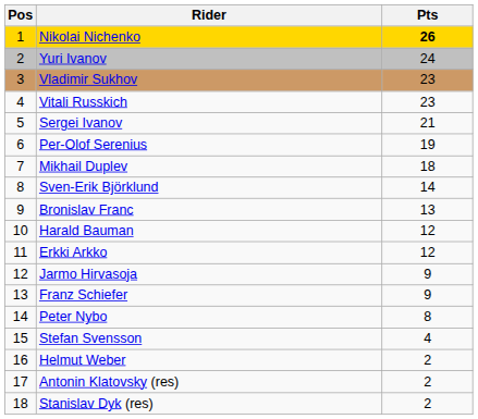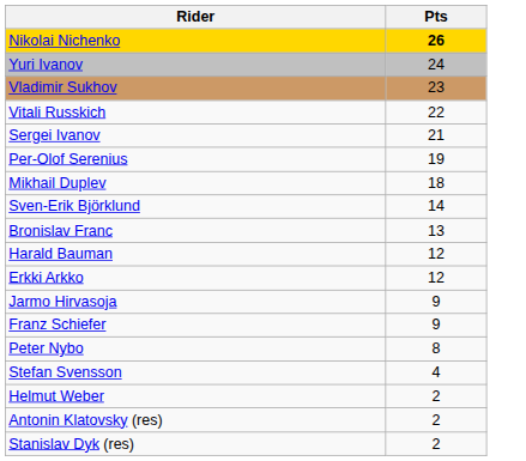 <table class="wikitable" style="font-size: 100%">
 <tr>
-<th width=20>Pos</th>
 <th width=400>Rider</th>
 <th width=100>Pts</th>
 </tr>
 <tr align=center style="background-color: gold;">
-<td>1</td>
 <td align="left"> <a href='#'>Nikolai Nichenko</a></td>
 <td><strong>26</strong></td>
 </tr>
 <tr align=center style="background-color: silver;">
-<td>2</td>
 <td align="left"> <a href='#'>Yuri Ivanov</a></td>
 <td>24</td>
 </tr>
 <tr align=center style="background-color: #cc9966;">
-<td>3</td>
 <td align="left"> <a href='#'>Vladimir Sukhov</a></td>
 <td>23</td>
 </tr>
 <tr align=center>
-<td>4</td>
 <td align="left"> <a href='#'>Vitali Russkich</a></td>
-<td>23</td>
+<td>22</td>
 </tr>
 <tr align=center>
-<td>5</td>
 <td align="left"> <a href='#'>Sergei Ivanov</a></td>
 <td>21</td>
 </tr>
 <tr align=center>
-<td>6</td>
 <td align="left"> <a href='#'>Per-Olof Serenius</a></td>
 <td>19</td>
 </tr>
 <tr align=center>
-<td>7</td>
 <td align="left"> <a href='#'>Mikhail Duplev</a></td>
 <td>18</td>
 </tr>
 <tr align=center>
-<td>8</td>
 <td align="left"> <a href='#'>Sven-Erik Björklund</a></td>
 <td>14</td>
 </tr>
 <tr align=center>
-<td>9</td>
 <td align="left"> <a href='#'>Bronislav Franc</a></td>
 <td>13</td>
 </tr>
 <tr align=center>
-<td>10</td>
 <td align="left"> <a href='#'>Harald Bauman</a></td>
 <td>12</td>
 </tr>
 <tr align=center>
-<td>11</td>
 <td align="left"> <a href='#'>Erkki Arkko</a></td>
 <td>12</td>
 </tr>
 <tr align=center>
-<td>12</td>
 <td align="left"> <a href='#'>Jarmo Hirvasoja</a></td>
 <td>9</td>
 </tr>
 <tr align=center>
-<td>13</td>
 <td align="left"> <a href='#'>Franz Schiefer</a></td>
 <td>9</td>
 </tr>
 <tr align=center>
-<td>14</td>
 <td align="left"> <a href='#'>Peter Nybo</a></td>
 <td>8</td>
 </tr>
 <tr align=center>
-<td>15</td>
 <td align="left"> <a href='#'>Stefan Svensson</a></td>
 <td>4</td>
 </tr>
 <tr align=center>
-<td>16</td>
 <td align="left"> <a href='#'>Helmut Weber</a></td>
 <td>2</td>
 </tr>
 <tr align=center>
-<td>17</td>
 <td align="left"> <a href='#'>Antonin Klatovsky</a> (res)</td>
 <td>2</td>
 </tr>
 <tr align=center>
-<td>18</td>
 <td align="left"> <a href='#'>Stanislav Dyk</a> (res)</td>
 <td>2</td>
 </tr>
 </table>
